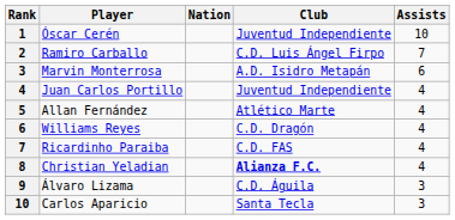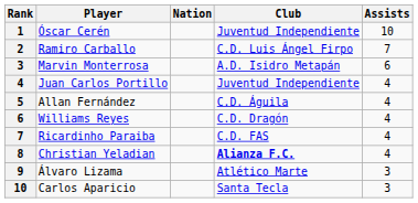 <table class="wikitable">
 <tr>
 <th>Rank</th>
 <th>Player</th>
 <th>Nation</th>
 <th>Club</th>
 <th>Assists</th>
 </tr>
 <tr>
 <th>1</th>
 <td><a href='#'>Óscar Cerén</a></td>
 <td></td>
 <td><a href='#'>Juventud Independiente</a></td>
 <td style="text-align:center;">10</td>
 </tr>
 <tr>
 <th>2</th>
 <td><a href='#'>Ramiro Carballo</a></td>
 <td></td>
 <td><a href='#'>C.D. Luis Ángel Firpo</a></td>
 <td style="text-align:center;">7</td>
 </tr>
 <tr>
 <th>3</th>
 <td><a href='#'>Marvin Monterrosa</a></td>
 <td></td>
 <td><a href='#'>A.D. Isidro Metapán</a></td>
 <td style="text-align:center;">6</td>
 </tr>
 <tr>
 <th>4</th>
 <td><a href='#'>Juan Carlos Portillo</a></td>
 <td></td>
 <td><a href='#'>Juventud Independiente</a></td>
 <td style="text-align:center;">4</td>
 </tr>
 <tr>
 <th>5</th>
 <td>Allan Fernández</td>
 <td></td>
-<td><a href='#'>Atlético Marte</a></td>
+<td><a href='#'>C.D. Águila</a></td>
 <td style="text-align:center;">4</td>
 </tr>
 <tr>
 <th>6</th>
 <td><a href='#'>Williams Reyes</a></td>
 <td></td>
 <td><a href='#'>C.D. Dragón</a></td>
 <td style="text-align:center;">4</td>
 </tr>
 <tr>
 <th>7</th>
 <td><a href='#'>Ricardinho Paraiba</a></td>
 <td></td>
 <td><a href='#'>C.D. FAS</a></td>
 <td style="text-align:center;">4</td>
 </tr>
 <tr>
 <th>8</th>
 <td><a href='#'>Christian Yeladian</a></td>
 <td></td>
 <td><strong><a href='#'>Alianza F.C.</a></strong></td>
 <td style="text-align:center;">4</td>
 </tr>
 <tr>
 <th>9</th>
 <td>Álvaro Lizama</td>
 <td></td>
-<td><a href='#'>C.D. Águila</a></td>
+<td><a href='#'>Atlético Marte</a></td>
 <td style="text-align:center;">3</td>
 </tr>
 <tr>
 <th>10</th>
 <td>Carlos Aparicio</td>
 <td></td>
 <td><a href='#'>Santa Tecla</a></td>
 <td style="text-align:center;">3</td>
 </tr>
 </table>
